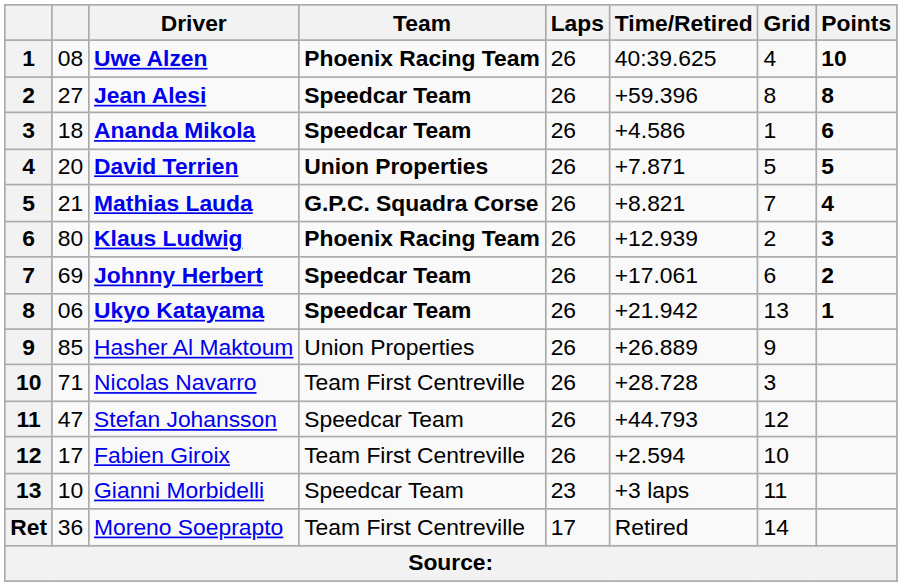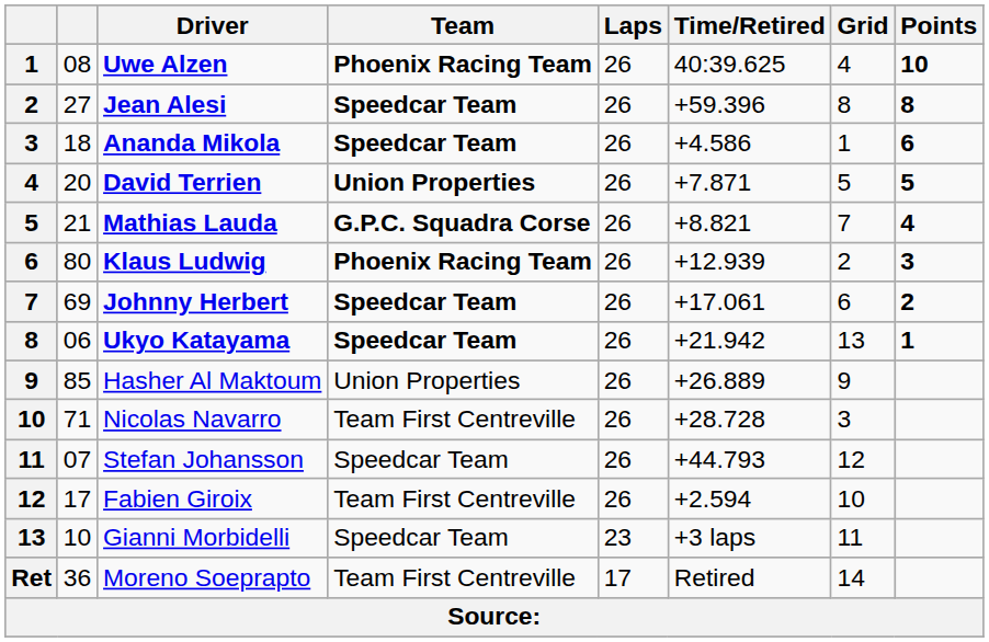 <table class="wikitable" style="font-size: 85%">
 <tr>
 <th></th>
 <th></th>
 <th>Driver</th>
 <th>Team</th>
 <th>Laps</th>
 <th>Time/Retired</th>
 <th>Grid</th>
 <th>Points</th>
 </tr>
 <tr>
 <th>1</th>
 <td>08</td>
 <td> <strong><a href='#'>Uwe Alzen</a></strong></td>
 <td><strong>Phoenix Racing Team</strong></td>
 <td>26</td>
 <td>40:39.625</td>
 <td>4</td>
 <td><strong>10</strong></td>
 </tr>
 <tr>
 <th>2</th>
 <td>27</td>
 <td> <strong><a href='#'>Jean Alesi</a></strong></td>
 <td><strong>Speedcar Team</strong></td>
 <td>26</td>
 <td>+59.396</td>
 <td>8</td>
 <td><strong>8</strong></td>
 </tr>
 <tr>
 <th>3</th>
 <td>18</td>
 <td> <strong><a href='#'>Ananda Mikola</a></strong></td>
 <td><strong>Speedcar Team</strong></td>
 <td>26</td>
 <td>+4.586</td>
 <td>1</td>
 <td><strong>6</strong></td>
 </tr>
 <tr>
 <th>4</th>
 <td>20</td>
 <td> <strong><a href='#'>David Terrien</a></strong></td>
 <td><strong>Union Properties</strong></td>
 <td>26</td>
 <td>+7.871</td>
 <td>5</td>
 <td><strong>5</strong></td>
 </tr>
 <tr>
 <th>5</th>
 <td>21</td>
 <td> <strong><a href='#'>Mathias Lauda</a></strong></td>
 <td><strong>G.P.C. Squadra Corse</strong></td>
 <td>26</td>
 <td>+8.821</td>
 <td>7</td>
 <td><strong>4</strong></td>
 </tr>
 <tr>
 <th>6</th>
 <td>80</td>
 <td> <strong><a href='#'>Klaus Ludwig</a></strong></td>
 <td><strong>Phoenix Racing Team</strong></td>
 <td>26</td>
 <td>+12.939</td>
 <td>2</td>
 <td><strong>3</strong></td>
 </tr>
 <tr>
 <th>7</th>
 <td>69</td>
 <td> <strong><a href='#'>Johnny Herbert</a></strong></td>
 <td><strong>Speedcar Team</strong></td>
 <td>26</td>
 <td>+17.061</td>
 <td>6</td>
 <td><strong>2</strong></td>
 </tr>
 <tr>
 <th>8</th>
 <td>06</td>
 <td> <strong><a href='#'>Ukyo Katayama</a></strong></td>
 <td><strong>Speedcar Team</strong></td>
 <td>26</td>
 <td>+21.942</td>
 <td>13</td>
 <td><strong>1</strong></td>
 </tr>
 <tr>
 <th>9</th>
 <td>85</td>
 <td> <a href='#'>Hasher Al Maktoum</a></td>
 <td>Union Properties</td>
 <td>26</td>
 <td>+26.889</td>
 <td>9</td>
 <td></td>
 </tr>
 <tr>
 <th>10</th>
 <td>71</td>
 <td> <a href='#'>Nicolas Navarro</a></td>
 <td>Team First Centreville</td>
 <td>26</td>
 <td>+28.728</td>
 <td>3</td>
 <td></td>
 </tr>
 <tr>
 <th>11</th>
-<td>47</td>
+<td>07</td>
 <td> <a href='#'>Stefan Johansson</a></td>
 <td>Speedcar Team</td>
 <td>26</td>
 <td>+44.793</td>
 <td>12</td>
 <td></td>
 </tr>
 <tr>
 <th>12</th>
 <td>17</td>
 <td> <a href='#'>Fabien Giroix</a></td>
 <td>Team First Centreville</td>
 <td>26</td>
 <td>+2.594</td>
 <td>10</td>
 <td></td>
 </tr>
 <tr>
 <th>13</th>
 <td>10</td>
 <td> <a href='#'>Gianni Morbidelli</a></td>
 <td>Speedcar Team</td>
 <td>23</td>
 <td>+3 laps</td>
 <td>11</td>
 <td></td>
 </tr>
 <tr>
 <th>Ret</th>
 <td>36</td>
 <td> <a href='#'>Moreno Soeprapto</a></td>
 <td>Team First Centreville</td>
 <td>17</td>
 <td>Retired</td>
 <td>14</td>
 <td></td>
 </tr>
 <tr>
 <th colspan="8">Source:</th>
 </tr>
 </table>
